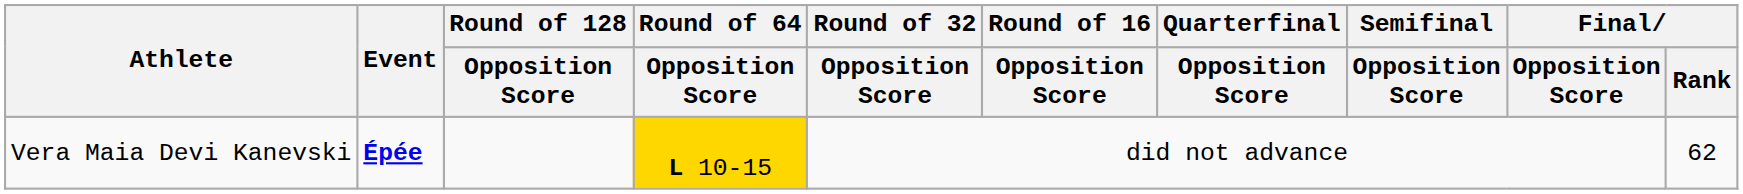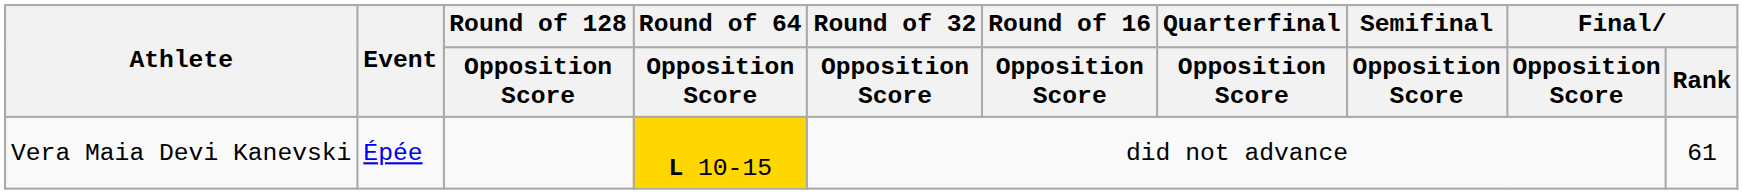 <table class="wikitable" style="font-size:90%">
 <tr>
 <th rowspan=2>Athlete</th>
 <th rowspan=2>Event</th>
 <th>Round of 128</th>
 <th>Round of 64</th>
 <th>Round of 32</th>
 <th>Round of 16</th>
 <th>Quarterfinal</th>
 <th>Semifinal</th>
 <th colspan=2>Final/</th>
 </tr>
 <tr>
 <th>Opposition<br>Score</th>
 <th>Opposition<br>Score</th>
 <th>Opposition<br>Score</th>
 <th>Opposition<br>Score</th>
 <th>Opposition<br>Score</th>
 <th>Opposition<br>Score</th>
 <th>Opposition<br>Score</th>
 <th>Rank</th>
 </tr>
 <tr align=center>
 <td align=left>Vera Maia Devi Kanevski</td>
-<td align=left><strong><a href='#'>Épée</a></strong></td>
+<td align=left><a href='#'>Épée</a></td>
 <td></td>
 <td style="background: gold;"><br><strong>L</strong> 10-15</td>
 <td colspan="5">did not advance</td>
-<td>62</td>
+<td>61</td>
 </tr>
 </table>
